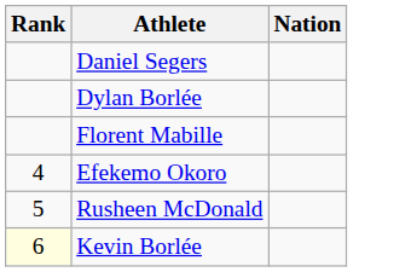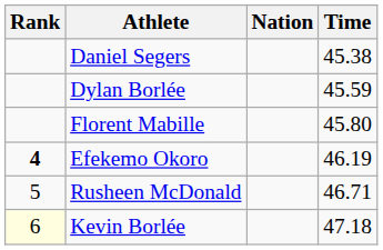 <table class="wikitable">
 <tr>
 <th scope="col">Rank</th>
 <th scope="col">Athlete</th>
 <th scope="col">Nation</th>
+<th scope="col">Time</th>
 </tr>
 <tr>
 <td align=center></td>
 <td><a href='#'>Daniel Segers</a></td>
 <td></td>
+<td>45.38</td>
 </tr>
 <tr>
 <td align=center></td>
 <td><a href='#'>Dylan Borlée</a></td>
 <td></td>
+<td>45.59</td>
 </tr>
 <tr>
 <td align=center></td>
 <td><a href='#'>Florent Mabille</a></td>
 <td></td>
+<td>45.80</td>
 </tr>
 <tr>
-<td align=center>4</td>
+<td align=center><strong>4</strong></td>
 <td><a href='#'>Efekemo Okoro</a></td>
 <td></td>
+<td>46.19</td>
 </tr>
 <tr>
 <td align=center>5</td>
 <td><a href='#'>Rusheen McDonald</a></td>
 <td></td>
+<td>46.71</td>
 </tr>
 <tr>
 <td align=center style="background: lightyellow;">6</td>
 <td><a href='#'>Kevin Borlée</a></td>
 <td></td>
+<td>47.18</td>
 </tr>
 </table>
